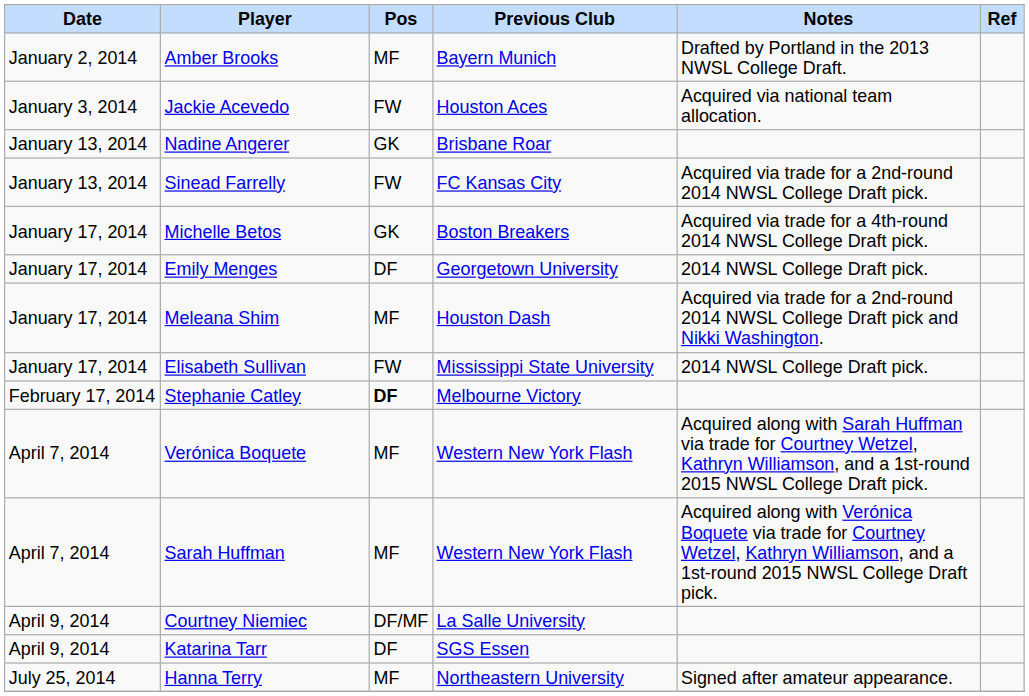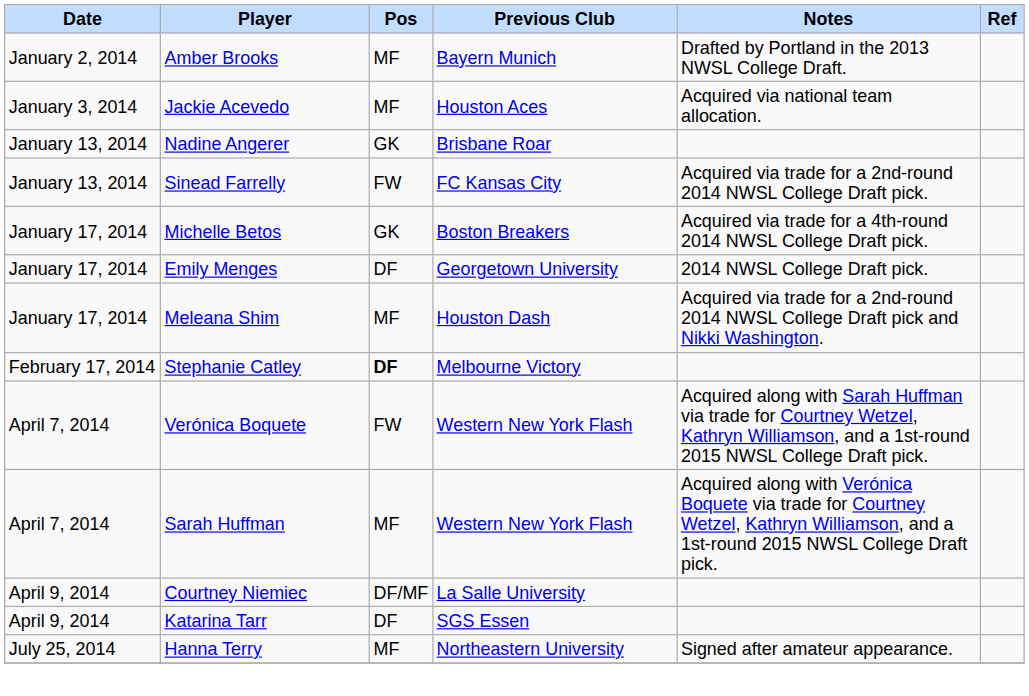 <table class="wikitable" style="text-align:left; font-size:95%;">
 <tr>
 <th style="background:#c2ddff; width:125px;">Date</th>
 <th style="background:#c2ddff; width:170px;">Player</th>
 <th style="background:#c2ddff; width:25px;">Pos</th>
 <th style="background:#c2ddff; width:200px;">Previous Club</th>
 <th style="background:#c2ddff; width:250px;">Notes</th>
 <th style="background:#c2ddff; width:30px;">Ref</th>
 </tr>
 <tr>
 <td>January 2, 2014</td>
 <td> <a href='#'>Amber Brooks</a></td>
 <td>MF</td>
 <td> <a href='#'>Bayern Munich</a></td>
 <td>Drafted by Portland in the 2013 NWSL College Draft.</td>
 <td></td>
 </tr>
 <tr>
 <td>January 3, 2014</td>
 <td> <a href='#'>Jackie Acevedo</a></td>
-<td>FW</td>
+<td>MF</td>
 <td> <a href='#'>Houston Aces</a></td>
 <td>Acquired via national team allocation.</td>
 <td></td>
 </tr>
 <tr>
 <td>January 13, 2014</td>
 <td> <a href='#'>Nadine Angerer</a></td>
 <td>GK</td>
 <td> <a href='#'>Brisbane Roar</a></td>
 <td></td>
 <td></td>
 </tr>
 <tr>
 <td>January 13, 2014</td>
 <td> <a href='#'>Sinead Farrelly</a></td>
 <td>FW</td>
 <td> <a href='#'>FC Kansas City</a></td>
 <td>Acquired via trade for a 2nd-round 2014 NWSL College Draft pick.</td>
 <td></td>
 </tr>
 <tr>
 <td>January 17, 2014</td>
 <td> <a href='#'>Michelle Betos</a></td>
 <td>GK</td>
 <td> <a href='#'>Boston Breakers</a></td>
 <td>Acquired via trade for a 4th-round 2014 NWSL College Draft pick.</td>
 <td></td>
 </tr>
 <tr>
 <td>January 17, 2014</td>
 <td> <a href='#'>Emily Menges</a></td>
 <td>DF</td>
 <td> <a href='#'>Georgetown University</a></td>
 <td>2014 NWSL College Draft pick.</td>
 <td></td>
 </tr>
 <tr>
 <td>January 17, 2014</td>
 <td> <a href='#'>Meleana Shim</a></td>
 <td>MF</td>
 <td> <a href='#'>Houston Dash</a></td>
 <td>Acquired via trade for a 2nd-round 2014 NWSL College Draft pick and <a href='#'>Nikki Washington</a>.</td>
 <td></td>
 </tr>
 <tr>
-<td>January 17, 2014</td>
-<td> <a href='#'>Elisabeth Sullivan</a></td>
-<td>FW</td>
-<td> <a href='#'>Mississippi State University</a></td>
-<td>2014 NWSL College Draft pick.</td>
-<td></td>
-</tr>
-<tr>
 <td>February 17, 2014</td>
 <td> <a href='#'>Stephanie Catley</a></td>
 <td><strong>DF</strong></td>
 <td> <a href='#'>Melbourne Victory</a></td>
 <td></td>
 <td></td>
 </tr>
 <tr>
 <td>April 7, 2014</td>
 <td> <a href='#'>Verónica Boquete</a></td>
-<td>MF</td>
+<td>FW</td>
 <td> <a href='#'>Western New York Flash</a></td>
 <td>Acquired along with <a href='#'>Sarah Huffman</a> via trade for <a href='#'>Courtney Wetzel</a>, <a href='#'>Kathryn Williamson</a>, and a 1st-round 2015 NWSL College Draft pick.</td>
 <td></td>
 </tr>
 <tr>
 <td>April 7, 2014</td>
 <td> <a href='#'>Sarah Huffman</a></td>
 <td>MF</td>
 <td> <a href='#'>Western New York Flash</a></td>
 <td>Acquired along with <a href='#'>Verónica Boquete</a> via trade for <a href='#'>Courtney Wetzel</a>, <a href='#'>Kathryn Williamson</a>, and a 1st-round 2015 NWSL College Draft pick.</td>
 <td></td>
 </tr>
 <tr>
 <td>April 9, 2014</td>
 <td> <a href='#'>Courtney Niemiec</a></td>
 <td>DF/MF</td>
 <td> <a href='#'>La Salle University</a></td>
 <td></td>
 <td></td>
 </tr>
 <tr>
 <td>April 9, 2014</td>
 <td> <a href='#'>Katarina Tarr</a></td>
 <td>DF</td>
 <td> <a href='#'>SGS Essen</a></td>
 <td></td>
 <td></td>
 </tr>
 <tr>
 <td>July 25, 2014</td>
 <td> <a href='#'>Hanna Terry</a></td>
 <td>MF</td>
 <td> <a href='#'>Northeastern University</a></td>
 <td>Signed after amateur appearance.</td>
 <td></td>
 </tr>
 <tr>
 </tr>
 </table>
